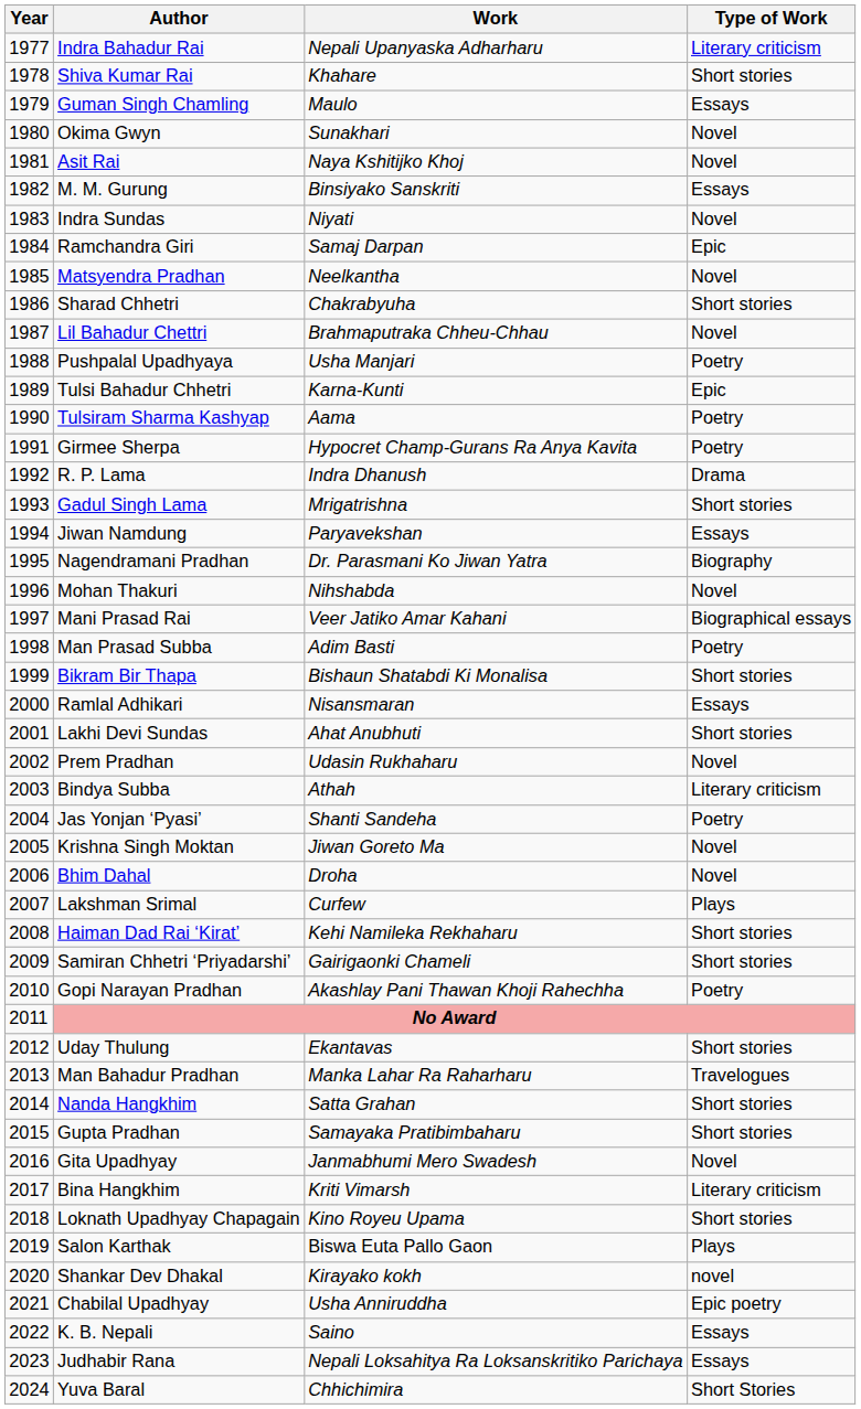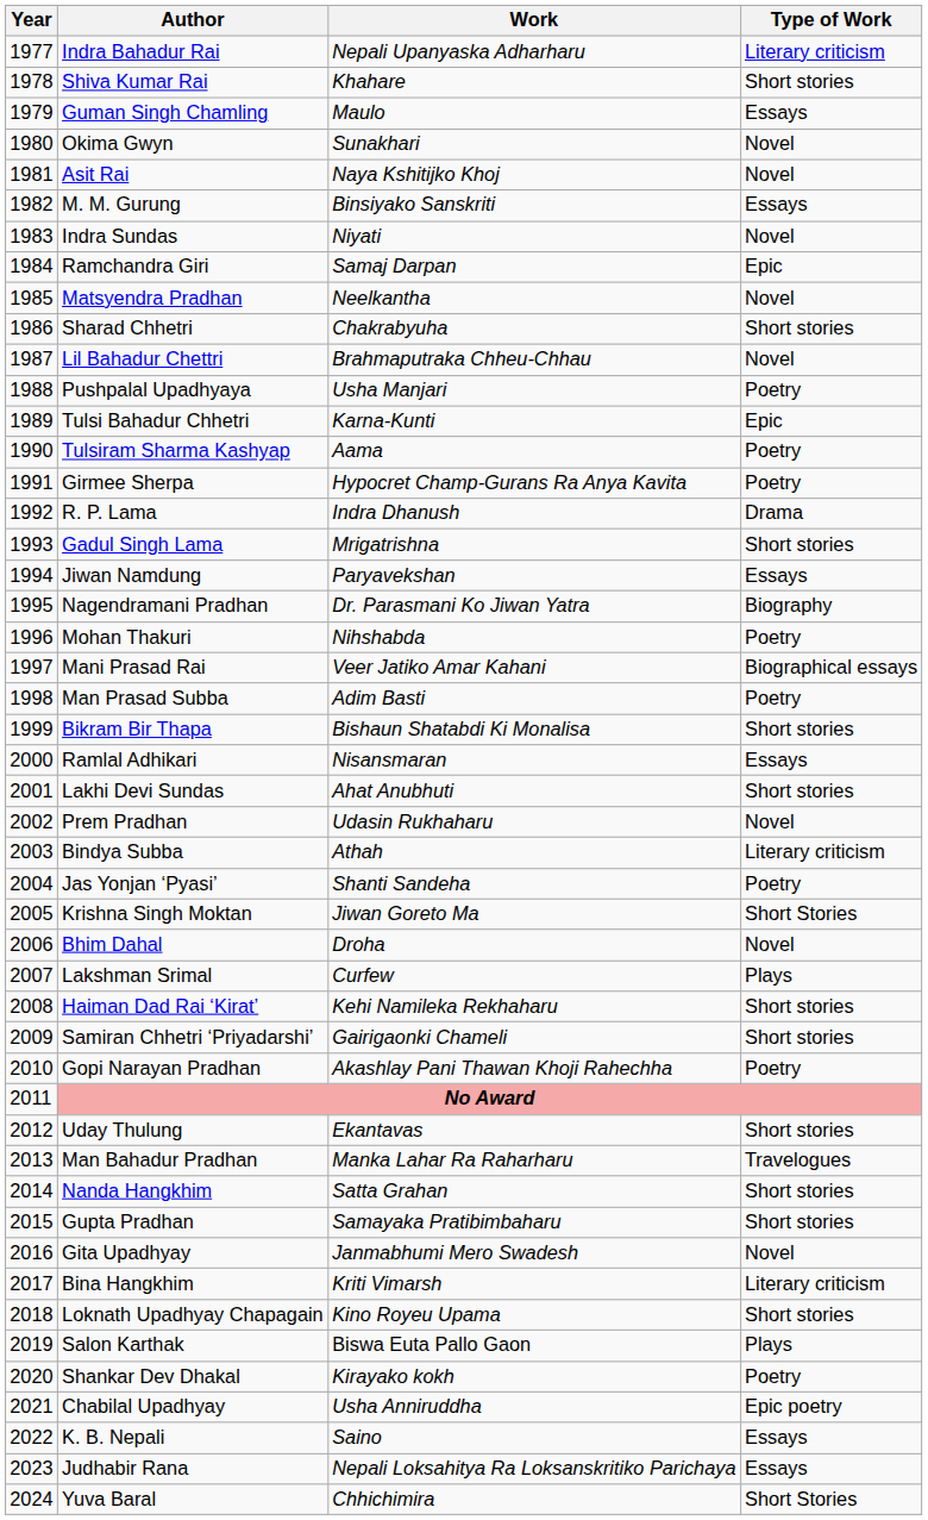 <table class="wikitable sortable">
 <tr>
 <th>Year</th>
 <th>Author</th>
 <th>Work</th>
 <th>Type of Work</th>
 </tr>
 <tr>
 <td>1977</td>
 <td><a href='#'>Indra Bahadur Rai</a></td>
 <td><em>Nepali Upanyaska Adharharu</em></td>
 <td><a href='#'>Literary criticism</a></td>
 </tr>
 <tr>
 <td>1978</td>
 <td><a href='#'>Shiva Kumar Rai</a></td>
 <td><em>Khahare</em></td>
 <td>Short stories</td>
 </tr>
 <tr>
 <td>1979</td>
 <td><a href='#'>Guman Singh Chamling</a></td>
 <td><em>Maulo</em></td>
 <td>Essays</td>
 </tr>
 <tr>
 <td>1980</td>
 <td>Okima Gwyn</td>
 <td><em>Sunakhari</em></td>
 <td>Novel</td>
 </tr>
 <tr>
 <td>1981</td>
 <td><a href='#'>Asit Rai</a></td>
 <td><em>Naya Kshitijko Khoj</em></td>
 <td>Novel</td>
 </tr>
 <tr>
 <td>1982</td>
 <td>M. M. Gurung</td>
 <td><em>Binsiyako Sanskriti</em></td>
 <td>Essays</td>
 </tr>
 <tr>
 <td>1983</td>
 <td>Indra Sundas</td>
 <td><em>Niyati</em></td>
 <td>Novel</td>
 </tr>
 <tr>
 <td>1984</td>
 <td>Ramchandra Giri</td>
 <td><em>Samaj Darpan</em></td>
 <td>Epic</td>
 </tr>
 <tr>
 <td>1985</td>
 <td><a href='#'>Matsyendra Pradhan</a></td>
 <td><em>Neelkantha</em></td>
 <td>Novel</td>
 </tr>
 <tr>
 <td>1986</td>
 <td>Sharad Chhetri</td>
 <td><em>Chakrabyuha</em></td>
 <td>Short stories</td>
 </tr>
 <tr>
 <td>1987</td>
 <td><a href='#'>Lil Bahadur Chettri</a></td>
 <td><em>Brahmaputraka Chheu-Chhau</em></td>
 <td>Novel</td>
 </tr>
 <tr>
 <td>1988</td>
 <td>Pushpalal Upadhyaya</td>
 <td><em>Usha Manjari</em></td>
 <td>Poetry</td>
 </tr>
 <tr>
 <td>1989</td>
 <td>Tulsi Bahadur Chhetri</td>
 <td><em>Karna-Kunti</em></td>
 <td>Epic</td>
 </tr>
 <tr>
 <td>1990</td>
 <td><a href='#'>Tulsiram Sharma Kashyap</a></td>
 <td><em>Aama</em></td>
 <td>Poetry</td>
 </tr>
 <tr>
 <td>1991</td>
 <td>Girmee Sherpa</td>
 <td><em>Hypocret Champ-Gurans Ra Anya Kavita</em></td>
 <td>Poetry</td>
 </tr>
 <tr>
 <td>1992</td>
 <td>R. P. Lama</td>
 <td><em>Indra Dhanush</em></td>
 <td>Drama</td>
 </tr>
 <tr>
 <td>1993</td>
 <td><a href='#'>Gadul Singh Lama</a></td>
 <td><em>Mrigatrishna</em></td>
 <td>Short stories</td>
 </tr>
 <tr>
 <td>1994</td>
 <td>Jiwan Namdung</td>
 <td><em>Paryavekshan</em></td>
 <td>Essays</td>
 </tr>
 <tr>
 <td>1995</td>
 <td>Nagendramani Pradhan</td>
 <td><em>Dr. Parasmani Ko Jiwan Yatra</em></td>
 <td>Biography</td>
 </tr>
 <tr>
 <td>1996</td>
 <td>Mohan Thakuri</td>
 <td><em>Nihshabda</em></td>
-<td>Novel</td>
+<td>Poetry</td>
 </tr>
 <tr>
 <td>1997</td>
 <td>Mani Prasad Rai</td>
 <td><em>Veer Jatiko Amar Kahani</em></td>
 <td>Biographical essays</td>
 </tr>
 <tr>
 <td>1998</td>
 <td>Man Prasad Subba</td>
 <td><em>Adim Basti</em></td>
 <td>Poetry</td>
 </tr>
 <tr>
 <td>1999</td>
 <td><a href='#'>Bikram Bir Thapa</a></td>
 <td><em>Bishaun Shatabdi Ki Monalisa</em></td>
 <td>Short stories</td>
 </tr>
 <tr>
 <td>2000</td>
 <td>Ramlal Adhikari</td>
 <td><em>Nisansmaran</em></td>
 <td>Essays</td>
 </tr>
 <tr>
 <td>2001</td>
 <td>Lakhi Devi Sundas</td>
 <td><em>Ahat Anubhuti</em></td>
 <td>Short stories</td>
 </tr>
 <tr>
 <td>2002</td>
 <td>Prem Pradhan</td>
 <td><em>Udasin Rukhaharu</em></td>
 <td>Novel</td>
 </tr>
 <tr>
 <td>2003</td>
 <td>Bindya Subba</td>
 <td><em>Athah</em></td>
 <td>Literary criticism</td>
 </tr>
 <tr>
 <td>2004</td>
 <td>Jas Yonjan ‘Pyasi’</td>
 <td><em>Shanti Sandeha</em></td>
 <td>Poetry</td>
 </tr>
 <tr>
 <td>2005</td>
 <td>Krishna Singh Moktan</td>
 <td><em>Jiwan Goreto Ma</em></td>
-<td>Novel</td>
+<td>Short Stories</td>
 </tr>
 <tr>
 <td>2006</td>
 <td><a href='#'>Bhim Dahal</a></td>
 <td><em>Droha</em></td>
 <td>Novel</td>
 </tr>
 <tr>
 <td>2007</td>
 <td>Lakshman Srimal</td>
 <td><em>Curfew</em></td>
 <td>Plays</td>
 </tr>
 <tr>
 <td>2008</td>
 <td><a href='#'>Haiman Dad Rai ‘Kirat’</a></td>
 <td><em>Kehi Namileka Rekhaharu</em></td>
 <td>Short stories</td>
 </tr>
 <tr>
 <td>2009</td>
 <td>Samiran Chhetri ‘Priyadarshi’</td>
 <td><em>Gairigaonki Chameli</em></td>
 <td>Short stories</td>
 </tr>
 <tr>
 <td>2010</td>
 <td>Gopi Narayan Pradhan</td>
 <td><em>Akashlay Pani Thawan Khoji Rahechha</em></td>
 <td>Poetry</td>
 </tr>
 <tr>
 <td>2011</td>
 <td style="background:#f5a9a9; text-align:center;" colspan=4><strong><em>No Award</em></strong></td>
 </tr>
 <tr>
 <td>2012</td>
 <td>Uday Thulung</td>
 <td><em>Ekantavas</em></td>
 <td>Short stories</td>
 </tr>
 <tr>
 <td>2013</td>
 <td>Man Bahadur Pradhan</td>
 <td><em>Manka Lahar Ra Raharharu</em></td>
 <td>Travelogues</td>
 </tr>
 <tr>
 <td>2014</td>
 <td><a href='#'>Nanda Hangkhim</a></td>
 <td><em>Satta Grahan</em></td>
 <td>Short stories</td>
 </tr>
 <tr>
 <td>2015</td>
 <td>Gupta Pradhan</td>
 <td><em>Samayaka Pratibimbaharu</em></td>
 <td>Short stories</td>
 </tr>
 <tr>
 <td>2016</td>
 <td>Gita Upadhyay</td>
 <td><em>Janmabhumi Mero Swadesh</em></td>
 <td>Novel</td>
 </tr>
 <tr>
 <td>2017</td>
 <td>Bina Hangkhim</td>
 <td><em>Kriti Vimarsh</em></td>
 <td>Literary criticism</td>
 </tr>
 <tr>
 <td>2018</td>
 <td>Loknath Upadhyay Chapagain</td>
 <td><em>Kino Royeu Upama</em></td>
 <td>Short stories</td>
 </tr>
 <tr>
 <td>2019</td>
 <td>Salon Karthak</td>
 <td>Biswa Euta Pallo Gaon</td>
 <td>Plays</td>
 </tr>
 <tr>
 <td>2020</td>
 <td>Shankar Dev Dhakal</td>
 <td><em>Kirayako kokh</em></td>
-<td>novel</td>
+<td>Poetry</td>
 </tr>
 <tr>
 <td>2021</td>
 <td>Chabilal Upadhyay</td>
 <td><em>Usha Anniruddha</em></td>
 <td>Epic poetry</td>
 </tr>
 <tr>
 <td>2022</td>
 <td>K. B. Nepali</td>
 <td><em>Saino</em></td>
 <td>Essays</td>
 </tr>
 <tr>
 <td>2023</td>
 <td>Judhabir Rana</td>
 <td><em>Nepali Loksahitya Ra Loksanskritiko Parichaya</em></td>
 <td>Essays</td>
 </tr>
 <tr>
 <td>2024</td>
 <td>Yuva Baral</td>
 <td><em>Chhichimira</em></td>
 <td>Short Stories</td>
 </tr>
 </table>
